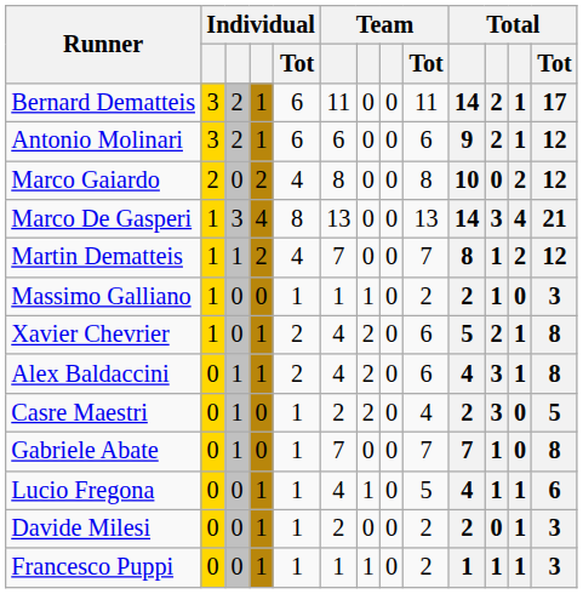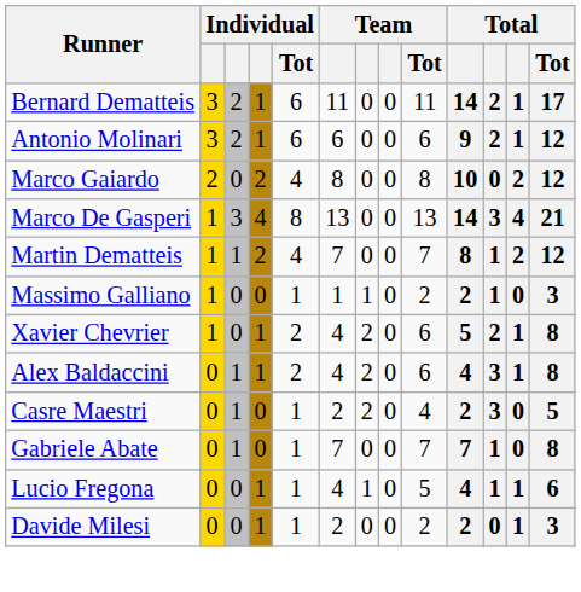 <table class="wikitable" style="text-align:center; font-size:100%">
 <tr>
 <th ROWSPAN=2>Runner</th>
 <th colspan=4>Individual</th>
 <th colspan=4>Team</th>
 <th colspan=4>Total</th>
 </tr>
 <tr>
 <th></th>
 <th></th>
 <th></th>
 <th>Tot</th>
 <th></th>
 <th></th>
 <th></th>
 <th>Tot</th>
 <th></th>
 <th></th>
 <th></th>
 <th>Tot</th>
 </tr>
 <tr>
 <td align=left><a href='#'>Bernard Dematteis</a></td>
 <td bgcolor=#ffd700>3</td>
 <td bgcolor=#c0c0c0>2</td>
 <td bgcolor=#b8860b>1</td>
 <td>6</td>
 <td>11</td>
 <td>0</td>
 <td>0</td>
 <td>11</td>
 <th>14</th>
 <th>2</th>
 <th>1</th>
 <th>17</th>
 </tr>
 <tr>
 <td align=left><a href='#'>Antonio Molinari</a></td>
 <td bgcolor=#ffd700>3</td>
 <td bgcolor=#c0c0c0>2</td>
 <td bgcolor=#b8860b>1</td>
 <td>6</td>
 <td>6</td>
 <td>0</td>
 <td>0</td>
 <td>6</td>
 <th>9</th>
 <th>2</th>
 <th>1</th>
 <th>12</th>
 </tr>
 <tr>
 <td align=left><a href='#'>Marco Gaiardo</a></td>
 <td bgcolor=#ffd700>2</td>
 <td bgcolor=#c0c0c0>0</td>
 <td bgcolor=#b8860b>2</td>
 <td>4</td>
 <td>8</td>
 <td>0</td>
 <td>0</td>
 <td>8</td>
 <th>10</th>
 <th>0</th>
 <th>2</th>
 <th>12</th>
 </tr>
 <tr>
 <td align=left><a href='#'>Marco De Gasperi</a></td>
 <td bgcolor=#ffd700>1</td>
 <td bgcolor=#c0c0c0>3</td>
 <td bgcolor=#b8860b>4</td>
 <td>8</td>
 <td>13</td>
 <td>0</td>
 <td>0</td>
 <td>13</td>
 <th>14</th>
 <th>3</th>
 <th>4</th>
 <th>21</th>
 </tr>
 <tr>
 <td align=left><a href='#'>Martin Dematteis</a></td>
 <td bgcolor=#ffd700>1</td>
 <td bgcolor=#c0c0c0>1</td>
 <td bgcolor=#b8860b>2</td>
 <td>4</td>
 <td>7</td>
 <td>0</td>
 <td>0</td>
 <td>7</td>
 <th>8</th>
 <th>1</th>
 <th>2</th>
 <th>12</th>
 </tr>
 <tr>
 <td align=left><a href='#'>Massimo Galliano</a></td>
 <td bgcolor=#ffd700>1</td>
 <td bgcolor=#c0c0c0>0</td>
 <td bgcolor=#b8860b>0</td>
 <td>1</td>
 <td>1</td>
 <td>1</td>
 <td>0</td>
 <td>2</td>
 <th>2</th>
 <th>1</th>
 <th>0</th>
 <th>3</th>
 </tr>
 <tr>
 <td align=left><a href='#'>Xavier Chevrier</a></td>
 <td bgcolor=#ffd700>1</td>
 <td bgcolor=#c0c0c0>0</td>
 <td bgcolor=#b8860b>1</td>
 <td>2</td>
 <td>4</td>
 <td>2</td>
 <td>0</td>
 <td>6</td>
 <th>5</th>
 <th>2</th>
 <th>1</th>
 <th>8</th>
 </tr>
 <tr>
 <td align=left><a href='#'>Alex Baldaccini</a></td>
 <td bgcolor=#ffd700>0</td>
 <td bgcolor=#c0c0c0>1</td>
 <td bgcolor=#b8860b>1</td>
 <td>2</td>
 <td>4</td>
 <td>2</td>
 <td>0</td>
 <td>6</td>
 <th>4</th>
 <th>3</th>
 <th>1</th>
 <th>8</th>
 </tr>
 <tr>
 <td align=left><a href='#'>Casre Maestri</a></td>
 <td bgcolor=#ffd700>0</td>
 <td bgcolor=#c0c0c0>1</td>
 <td bgcolor=#b8860b>0</td>
 <td>1</td>
 <td>2</td>
 <td>2</td>
 <td>0</td>
 <td>4</td>
 <th>2</th>
 <th>3</th>
 <th>0</th>
 <th>5</th>
 </tr>
 <tr>
 <td align=left><a href='#'>Gabriele Abate</a></td>
 <td bgcolor=#ffd700>0</td>
 <td bgcolor=#c0c0c0>1</td>
 <td bgcolor=#b8860b>0</td>
 <td>1</td>
 <td>7</td>
 <td>0</td>
 <td>0</td>
 <td>7</td>
 <th>7</th>
 <th>1</th>
 <th>0</th>
 <th>8</th>
 </tr>
 <tr>
 <td align=left><a href='#'>Lucio Fregona</a></td>
 <td bgcolor=#ffd700>0</td>
 <td bgcolor=#c0c0c0>0</td>
 <td bgcolor=#b8860b>1</td>
 <td>1</td>
 <td>4</td>
 <td>1</td>
 <td>0</td>
 <td>5</td>
 <th>4</th>
 <th>1</th>
 <th>1</th>
 <th>6</th>
 </tr>
 <tr>
 <td align=left><a href='#'>Davide Milesi</a></td>
 <td bgcolor=#ffd700>0</td>
 <td bgcolor=#c0c0c0>0</td>
 <td bgcolor=#b8860b>1</td>
 <td>1</td>
 <td>2</td>
 <td>0</td>
 <td>0</td>
 <td>2</td>
 <th>2</th>
 <th>0</th>
 <th>1</th>
 <th>3</th>
 </tr>
-<tr>
-<td align=left><a href='#'>Francesco Puppi</a></td>
-<td bgcolor=#ffd700>0</td>
-<td bgcolor=#c0c0c0>0</td>
-<td bgcolor=#b8860b>1</td>
-<td>1</td>
-<td>1</td>
-<td>1</td>
-<td>0</td>
-<td>2</td>
-<th>1</th>
-<th>1</th>
-<th>1</th>
-<th>3</th>
-</tr>
 </table>
